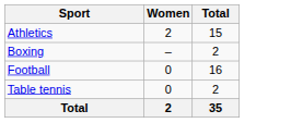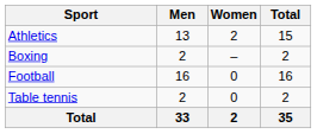 <table class="wikitable sortable" style="text-align:center;">
 <tr>
 <th width=180>Sport</th>
+<th width=55>Men</th>
 <th width=55>Women</th>
 <th width=55>Total</th>
 </tr>
 <tr>
 <td align=left><a href='#'>Athletics</a></td>
+<td>13</td>
 <td>2</td>
 <td>15</td>
 </tr>
 <tr>
 <td align=left><a href='#'>Boxing</a></td>
+<td>2</td>
 <td>–</td>
 <td>2</td>
 </tr>
 <tr>
 <td align=left><a href='#'>Football</a></td>
+<td>16</td>
 <td>0</td>
 <td>16</td>
 </tr>
 <tr>
 <td align=left><a href='#'>Table tennis</a></td>
+<td>2</td>
 <td>0</td>
 <td>2</td>
 </tr>
 <tr>
 <th>Total</th>
+<th>33</th>
 <th>2</th>
 <th>35</th>
 </tr>
 </table>
